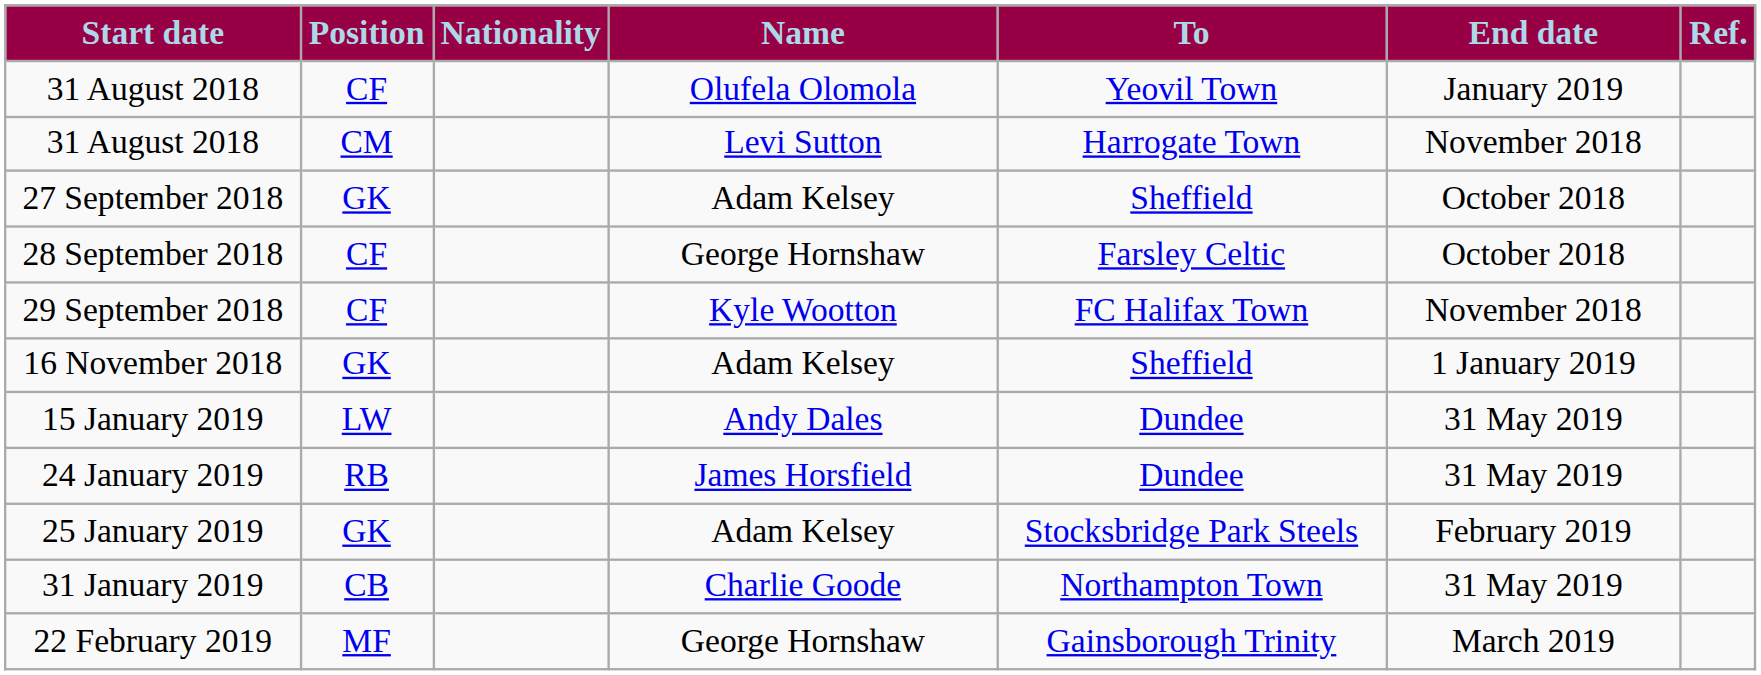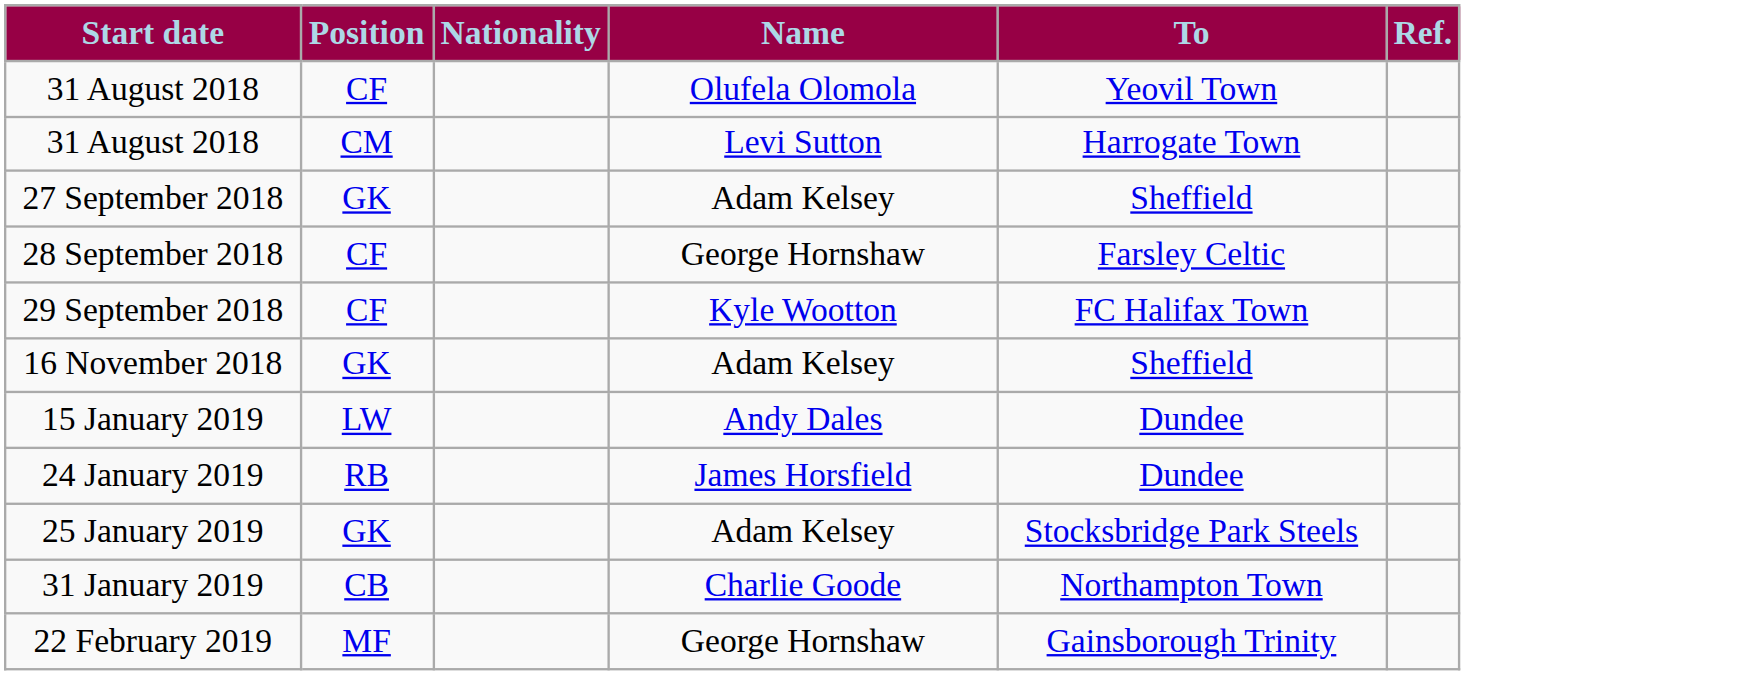 <table class="wikitable"  style="text-align:center; font-size:90%; ">
 <tr>
 <th style="background:#970045; color:#ADD8E6; width:120px;">Start date</th>
 <th style="background:#970045; color:#ADD8E6; width:50px;">Position</th>
 <th style="background:#970045; color:#ADD8E6; width:50px;">Nationality</th>
 <th style="background:#970045; color:#ADD8E6; width:160px;">Name</th>
 <th style="background:#970045; color:#ADD8E6; width:160px;">To</th>
-<th style="background:#970045; color:#ADD8E6; width:120px;">End date</th>
 <th style="background:#970045; color:#ADD8E6; width:25px;">Ref.</th>
 </tr>
 <tr>
 <td>31 August 2018</td>
 <td><a href='#'>CF</a></td>
 <td></td>
 <td><a href='#'>Olufela Olomola</a></td>
 <td><a href='#'>Yeovil Town</a></td>
-<td>January 2019</td>
 <td></td>
 </tr>
 <tr>
 <td>31 August 2018</td>
 <td><a href='#'>CM</a></td>
 <td></td>
 <td><a href='#'>Levi Sutton</a></td>
 <td><a href='#'>Harrogate Town</a></td>
-<td>November 2018</td>
 <td></td>
 </tr>
 <tr>
 <td>27 September 2018</td>
 <td><a href='#'>GK</a></td>
 <td></td>
 <td>Adam Kelsey</td>
 <td><a href='#'>Sheffield</a></td>
-<td>October 2018</td>
 <td></td>
 </tr>
 <tr>
 <td>28 September 2018</td>
 <td><a href='#'>CF</a></td>
 <td></td>
 <td>George Hornshaw</td>
 <td><a href='#'>Farsley Celtic</a></td>
-<td>October 2018</td>
 <td></td>
 </tr>
 <tr>
 <td>29 September 2018</td>
 <td><a href='#'>CF</a></td>
 <td></td>
 <td><a href='#'>Kyle Wootton</a></td>
 <td><a href='#'>FC Halifax Town</a></td>
-<td>November 2018</td>
 <td></td>
 </tr>
 <tr>
 <td>16 November 2018</td>
 <td><a href='#'>GK</a></td>
 <td></td>
 <td>Adam Kelsey</td>
 <td><a href='#'>Sheffield</a></td>
-<td>1 January 2019</td>
 <td></td>
 </tr>
 <tr>
 <td>15 January 2019</td>
 <td><a href='#'>LW</a></td>
 <td></td>
 <td><a href='#'>Andy Dales</a></td>
 <td> <a href='#'>Dundee</a></td>
-<td>31 May 2019</td>
 <td></td>
 </tr>
 <tr>
 <td>24 January 2019</td>
 <td><a href='#'>RB</a></td>
 <td></td>
 <td><a href='#'>James Horsfield</a></td>
 <td> <a href='#'>Dundee</a></td>
-<td>31 May 2019</td>
 <td></td>
 </tr>
 <tr>
 <td>25 January 2019</td>
 <td><a href='#'>GK</a></td>
 <td></td>
 <td>Adam Kelsey</td>
 <td><a href='#'>Stocksbridge Park Steels</a></td>
-<td>February 2019</td>
 <td></td>
 </tr>
 <tr>
 <td>31 January 2019</td>
 <td><a href='#'>CB</a></td>
 <td></td>
 <td><a href='#'>Charlie Goode</a></td>
 <td><a href='#'>Northampton Town</a></td>
-<td>31 May 2019</td>
 <td></td>
 </tr>
 <tr>
 <td>22 February 2019</td>
 <td><a href='#'>MF</a></td>
 <td></td>
 <td>George Hornshaw</td>
 <td><a href='#'>Gainsborough Trinity</a></td>
-<td>March 2019</td>
 <td></td>
 </tr>
 </table>
